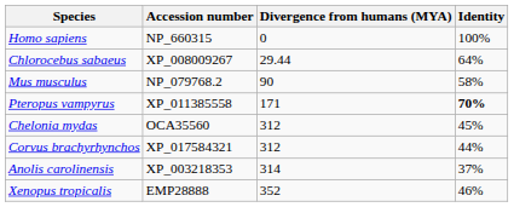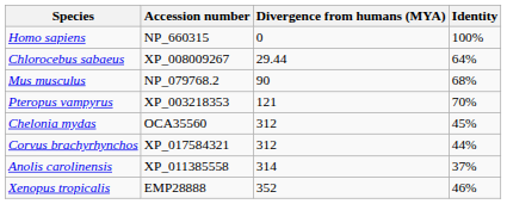 <table class="wikitable sortable">
 <tr>
 <th>Species</th>
 <th>Accession number</th>
 <th>Divergence from humans (MYA)</th>
 <th>Identity</th>
 </tr>
 <tr>
 <td><em><a href='#'>Homo sapiens</a></em></td>
 <td>NP_660315</td>
 <td>0</td>
 <td>100%</td>
 </tr>
 <tr>
 <td><em><a href='#'>Chlorocebus sabaeus</a></em></td>
 <td>XP_008009267</td>
 <td>29.44</td>
 <td>64%</td>
 </tr>
 <tr>
 <td><em><a href='#'>Mus musculus</a></em></td>
 <td>NP_079768.2</td>
 <td>90</td>
-<td>58%</td>
+<td>68%</td>
 </tr>
 <tr>
 <td><em><a href='#'>Pteropus vampyrus</a></em></td>
-<td>XP_011385558</td>
-<td>171</td>
-<td><strong>70%</strong></td>
+<td>XP_003218353</td>
+<td>121</td>
+<td>70%</td>
 </tr>
 <tr>
 <td><em><a href='#'>Chelonia mydas</a></em></td>
 <td>OCA35560</td>
 <td>312</td>
 <td>45%</td>
 </tr>
 <tr>
 <td><em><a href='#'>Corvus brachyrhynchos</a></em></td>
 <td>XP_017584321</td>
 <td>312</td>
 <td>44%</td>
 </tr>
 <tr>
 <td><em><a href='#'>Anolis carolinensis</a></em></td>
-<td>XP_003218353</td>
+<td>XP_011385558</td>
 <td>314</td>
 <td>37%</td>
 </tr>
 <tr>
 <td><em><a href='#'>Xenopus tropicalis</a></em></td>
 <td>EMP28888</td>
 <td>352</td>
 <td>46%</td>
 </tr>
 </table>
